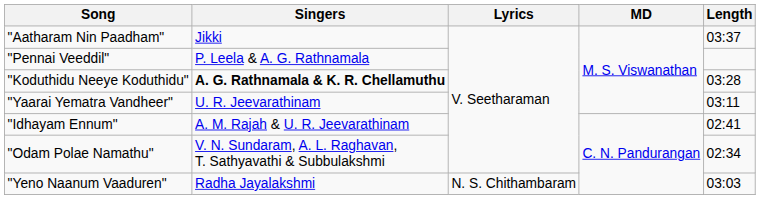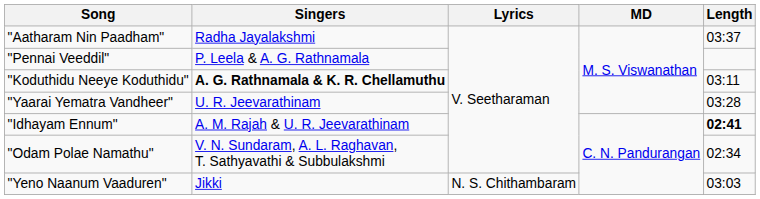 <table class="wikitable">
 <tr>
 <th>Song</th>
 <th>Singers</th>
 <th>Lyrics</th>
 <th>MD</th>
 <th>Length</th>
 </tr>
 <tr>
 <td>"Aatharam Nin Paadham"</td>
-<td><a href='#'>Jikki</a></td>
+<td><a href='#'>Radha Jayalakshmi</a></td>
 <td rowspan=6>V. Seetharaman</td>
 <td rowspan=4><a href='#'>M. S. Viswanathan</a></td>
 <td>03:37</td>
 </tr>
 <tr>
 <td>"Pennai Veeddil"</td>
 <td><a href='#'>P. Leela</a> & <a href='#'>A. G. Rathnamala</a></td>
 <td></td>
 </tr>
 <tr>
 <td>"Koduthidu Neeye Koduthidu"</td>
 <td><strong>A. G. Rathnamala & K. R. Chellamuthu</strong></td>
-<td>03:28</td>
+<td>03:11</td>
 </tr>
 <tr>
 <td>"Yaarai Yematra Vandheer"</td>
 <td><a href='#'>U. R. Jeevarathinam</a></td>
-<td>03:11</td>
+<td>03:28</td>
 </tr>
 <tr>
 <td>"Idhayam Ennum"</td>
 <td><a href='#'>A. M. Rajah</a> & <a href='#'>U. R. Jeevarathinam</a></td>
 <td rowspan=3><a href='#'>C. N. Pandurangan</a></td>
-<td>02:41</td>
+<td><strong>02:41</strong></td>
 </tr>
 <tr>
 <td>"Odam Polae Namathu"</td>
 <td><a href='#'>V. N. Sundaram</a>, <a href='#'>A. L. Raghavan</a>,<br>T. Sathyavathi & Subbulakshmi</td>
 <td>02:34</td>
 </tr>
 <tr>
 <td>"Yeno Naanum Vaaduren"</td>
-<td><a href='#'>Radha Jayalakshmi</a></td>
+<td><a href='#'>Jikki</a></td>
 <td>N. S. Chithambaram</td>
 <td>03:03</td>
 </tr>
 </table>
